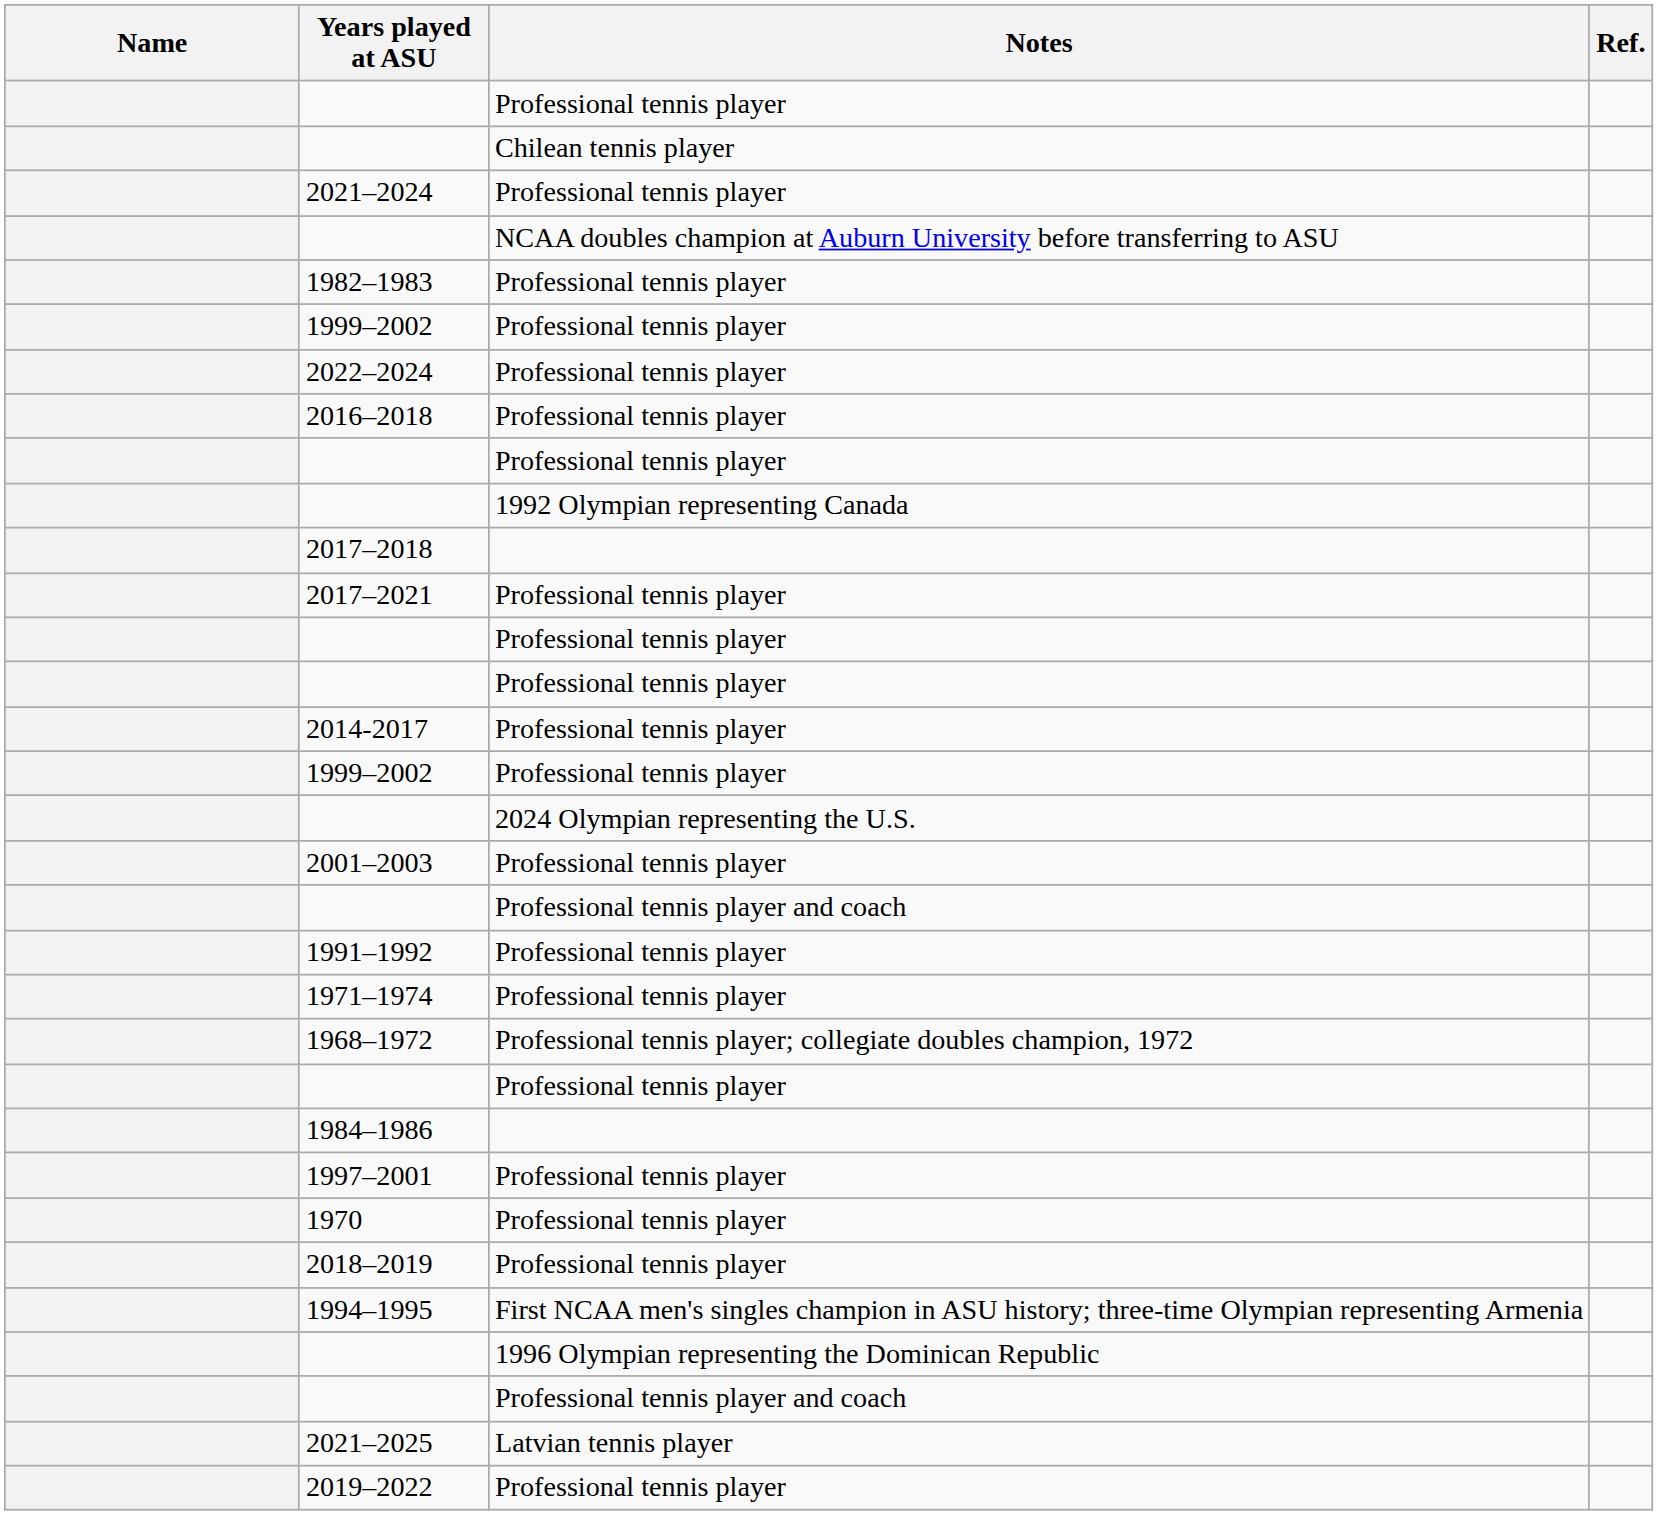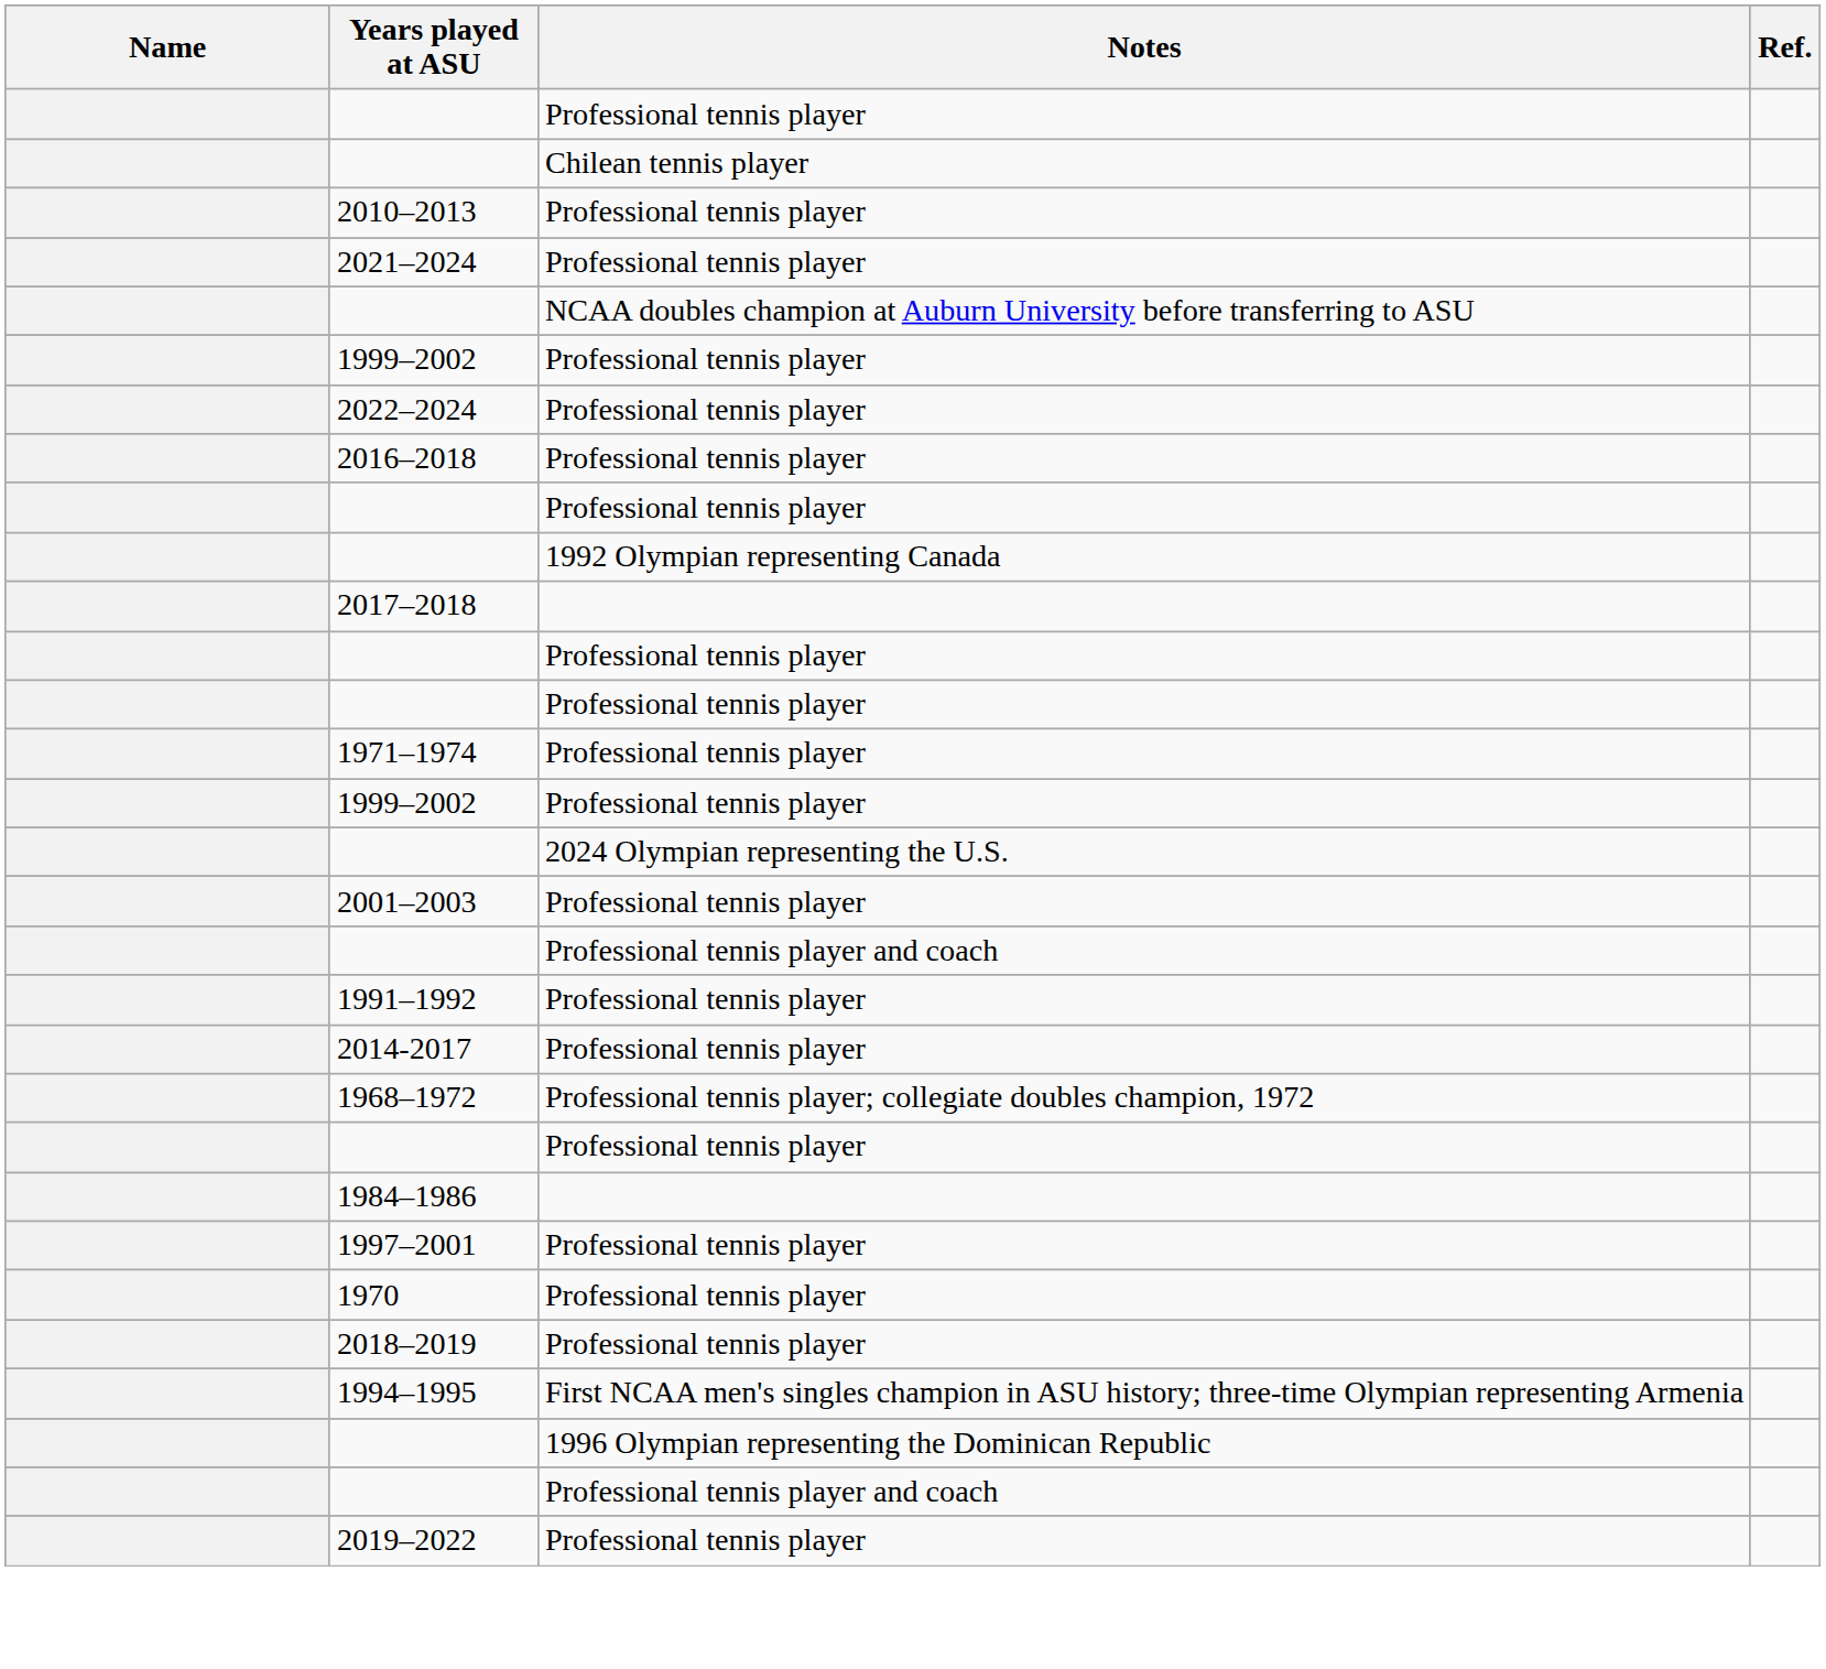 <table class="wikitable sortable">
 <tr>
 <th scope = "col" width="160">Name</th>
 <th scope = "col" width="100">Years played at ASU</th>
 <th scope = "col" width="*" class="unsortable">Notes</th>
 <th scope = "col" width="*" class="unsortable">Ref.</th>
 </tr>
 <tr>
 <th scope = "row"></th>
 <td></td>
 <td>Professional tennis player</td>
 <td></td>
 </tr>
 <tr>
 <th scope = "row"></th>
 <td></td>
 <td>Chilean tennis player</td>
 <td></td>
 </tr>
 <tr>
 <th scope = "row"></th>
+<td>2010–2013</td>
+<td>Professional tennis player</td>
+<td></td>
+</tr>
+<tr>
+<th scope = "row"></th>
 <td>2021–2024</td>
 <td>Professional tennis player</td>
 <td></td>
 </tr>
 <tr>
 <th scope = "row"></th>
 <td></td>
 <td>NCAA doubles champion at <a href='#'>Auburn University</a> before transferring to ASU</td>
-<td></td>
-</tr>
-<tr>
-<th scope = "row"></th>
-<td>1982–1983</td>
-<td>Professional tennis player</td>
 <td></td>
 </tr>
 <tr>
 <th scope = "row"></th>
 <td>1999–2002</td>
 <td>Professional tennis player</td>
 <td></td>
 </tr>
 <tr>
 <th scope = "row"></th>
 <td>2022–2024</td>
 <td>Professional tennis player</td>
 <td></td>
 </tr>
 <tr>
 <th scope = "row"></th>
 <td>2016–2018</td>
 <td>Professional tennis player</td>
 <td></td>
 </tr>
 <tr>
 <th scope = "row"></th>
 <td></td>
 <td>Professional tennis player</td>
 <td></td>
 </tr>
 <tr>
 <th scope = "row"></th>
 <td></td>
 <td>1992 Olympian representing Canada</td>
 <td></td>
 </tr>
 <tr>
 <th scope = "row"></th>
 <td>2017–2018</td>
 <td></td>
 <td></td>
 </tr>
 <tr>
 <th scope = "row"></th>
-<td>2017–2021</td>
-<td>Professional tennis player</td>
-<td></td>
-</tr>
-<tr>
-<th scope = "row"></th>
 <td></td>
 <td>Professional tennis player</td>
 <td></td>
 </tr>
 <tr>
 <th scope = "row"></th>
 <td></td>
 <td>Professional tennis player</td>
 <td></td>
 </tr>
 <tr>
 <th scope = "row"></th>
-<td>2014-2017</td>
+<td>1971–1974</td>
 <td>Professional tennis player</td>
 <td></td>
 </tr>
 <tr>
 <th scope = "row"></th>
 <td>1999–2002</td>
 <td>Professional tennis player</td>
 <td></td>
 </tr>
 <tr>
 <th scope = "row"></th>
 <td></td>
 <td>2024 Olympian representing the U.S.</td>
 <td></td>
 </tr>
 <tr>
 <th scope = "row"></th>
 <td>2001–2003</td>
 <td>Professional tennis player</td>
 <td></td>
 </tr>
 <tr>
 <th scope = "row"></th>
 <td></td>
 <td>Professional tennis player and coach</td>
 <td></td>
 </tr>
 <tr>
 <th scope = "row"></th>
 <td>1991–1992</td>
 <td>Professional tennis player</td>
 <td></td>
 </tr>
 <tr>
 <th scope = "row"></th>
-<td>1971–1974</td>
+<td>2014-2017</td>
 <td>Professional tennis player</td>
 <td></td>
 </tr>
 <tr>
 <th scope = "row"></th>
 <td>1968–1972</td>
 <td>Professional tennis player; collegiate doubles champion, 1972</td>
 <td></td>
 </tr>
 <tr>
 <th scope = "row"></th>
 <td></td>
 <td>Professional tennis player</td>
 <td></td>
 </tr>
 <tr>
 <th scope = "row"></th>
 <td>1984–1986</td>
 <td></td>
 <td></td>
 </tr>
 <tr>
 <th scope = "row"></th>
 <td>1997–2001</td>
 <td>Professional tennis player</td>
 <td></td>
 </tr>
 <tr>
 <th scope = "row"></th>
 <td>1970</td>
 <td>Professional tennis player</td>
 <td></td>
 </tr>
 <tr>
 <th scope = "row"></th>
 <td>2018–2019</td>
 <td>Professional tennis player</td>
 <td></td>
 </tr>
 <tr>
 <th scope = "row"></th>
 <td>1994–1995</td>
 <td>First NCAA men's singles champion in ASU history; three-time Olympian representing Armenia</td>
 <td></td>
 </tr>
 <tr>
 <th scope = "row"></th>
 <td></td>
 <td>1996 Olympian representing the Dominican Republic</td>
 <td></td>
 </tr>
 <tr>
 <th scope = "row"></th>
 <td></td>
 <td>Professional tennis player and coach</td>
 <td></td>
 </tr>
 <tr>
 <th scope = "row"></th>
-<td>2021–2025</td>
-<td>Latvian tennis player</td>
-<td></td>
-</tr>
-<tr>
-<th scope = "row"></th>
 <td>2019–2022</td>
 <td>Professional tennis player</td>
 <td></td>
 </tr>
 </table>
